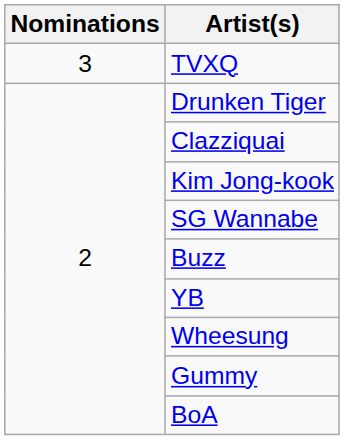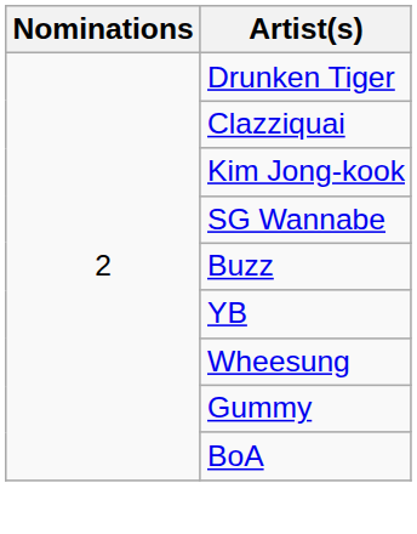 <table class="wikitable">
 <tr>
 <th scope="col">Nominations</th>
 <th scope="col">Artist(s)</th>
-</tr>
-<tr>
-<td align=center>3</td>
-<td><a href='#'>TVXQ</a></td>
 </tr>
 <tr>
 <td align=center rowspan=9>2</td>
 <td><a href='#'>Drunken Tiger</a></td>
 </tr>
 <tr>
 <td><a href='#'>Clazziquai</a></td>
 </tr>
 <tr>
 <td><a href='#'>Kim Jong-kook</a></td>
 </tr>
 <tr>
 <td><a href='#'>SG Wannabe</a></td>
 </tr>
 <tr>
 <td><a href='#'>Buzz</a></td>
 </tr>
 <tr>
 <td><a href='#'>YB</a></td>
 </tr>
 <tr>
 <td><a href='#'>Wheesung</a></td>
 </tr>
 <tr>
 <td><a href='#'>Gummy</a></td>
 </tr>
 <tr>
 <td><a href='#'>BoA</a></td>
 </tr>
 </table>
